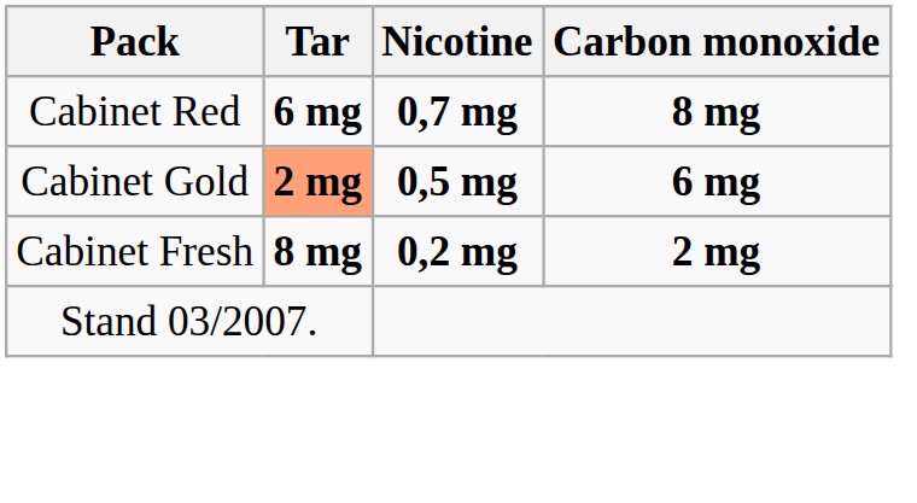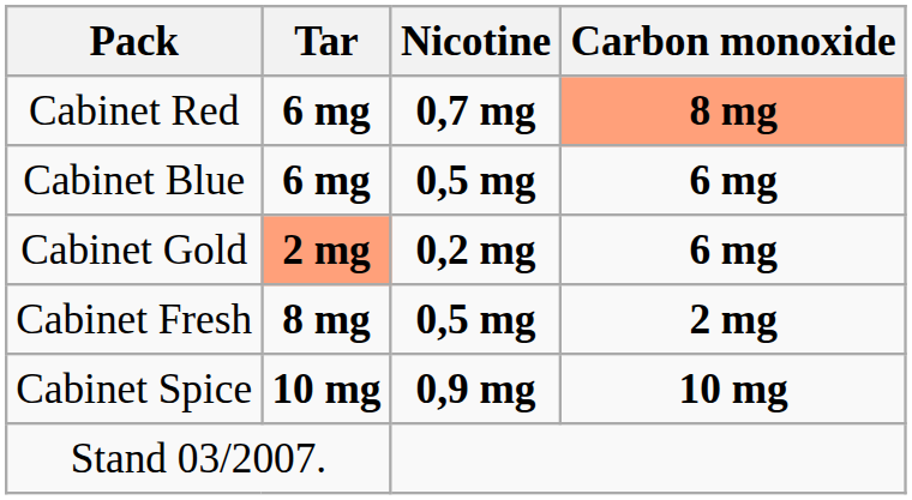 <table class="wikitable" style="font-size: 95%;text-align:center">
 <tr>
 <th>Pack</th>
 <th>Tar</th>
 <th>Nicotine</th>
 <th>Carbon monoxide</th>
 </tr>
 <tr>
 <td>Cabinet Red</td>
 <td><strong>6 mg</strong></td>
 <td><strong>0,7 mg</strong></td>
-<td><strong>8 mg</strong></td>
+<td style="background: lightsalmon;"><strong>8 mg</strong></td>
+</tr>
+<tr>
+<td>Cabinet Blue</td>
+<td><strong>6 mg</strong></td>
+<td><strong>0,5 mg</strong></td>
+<td><strong>6 mg</strong></td>
 </tr>
 <tr>
 <td>Cabinet Gold</td>
 <td style="background: lightsalmon;"><strong>2 mg</strong></td>
-<td><strong>0,5 mg</strong></td>
+<td><strong>0,2 mg</strong></td>
 <td><strong>6 mg</strong></td>
 </tr>
 <tr>
 <td>Cabinet Fresh</td>
 <td><strong>8 mg</strong></td>
-<td><strong>0,2 mg</strong></td>
+<td><strong>0,5 mg</strong></td>
 <td><strong>2 mg</strong></td>
+</tr>
+<tr>
+<td>Cabinet Spice</td>
+<td><strong>10 mg</strong></td>
+<td><strong>0,9 mg</strong></td>
+<td><strong>10 mg</strong></td>
 </tr>
 <tr>
 <td colspan="2">Stand 03/2007.</td>
 </tr>
 </table>
